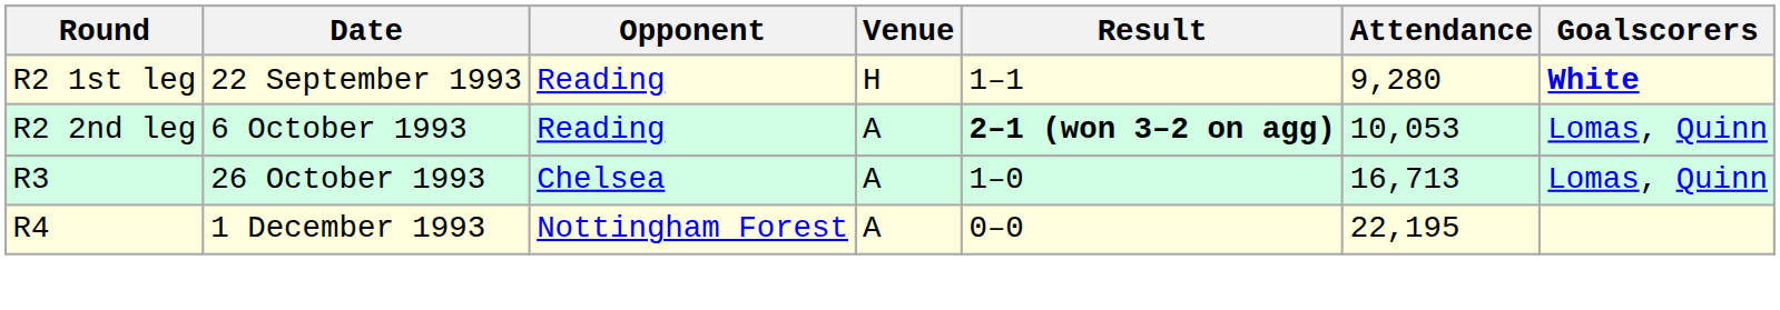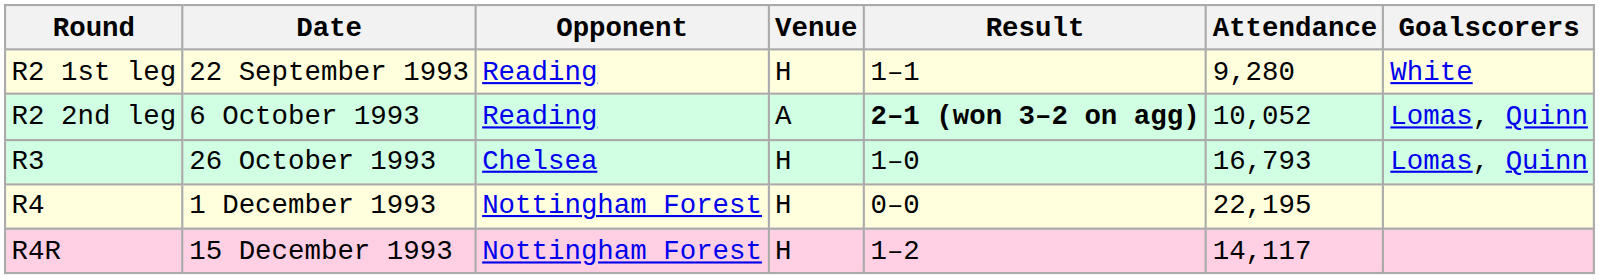 <table class="wikitable">
 <tr>
 <th>Round</th>
 <th>Date</th>
 <th>Opponent</th>
 <th>Venue</th>
 <th>Result</th>
 <th>Attendance</th>
 <th>Goalscorers</th>
 </tr>
 <tr style="background-color: #ffffdd;">
 <td>R2 1st leg</td>
 <td>22 September 1993</td>
 <td><a href='#'>Reading</a></td>
 <td>H</td>
 <td>1–1</td>
 <td>9,280</td>
-<td><strong><a href='#'>White</a></strong></td>
+<td><a href='#'>White</a></td>
 </tr>
 <tr style="background-color: #d0ffe3;">
 <td>R2 2nd leg</td>
 <td>6 October 1993</td>
 <td><a href='#'>Reading</a></td>
 <td>A</td>
 <td><strong>2–1 (won 3–2 on agg)</strong></td>
-<td>10,053</td>
+<td>10,052</td>
 <td><a href='#'>Lomas</a>, <a href='#'>Quinn</a></td>
 </tr>
 <tr style="background-color: #d0ffe3;">
 <td>R3</td>
 <td>26 October 1993</td>
 <td><a href='#'>Chelsea</a></td>
-<td>A</td>
+<td>H</td>
 <td>1–0</td>
-<td>16,713</td>
+<td>16,793</td>
 <td><a href='#'>Lomas</a>, <a href='#'>Quinn</a></td>
 </tr>
 <tr style="background-color: #ffffdd;">
 <td>R4</td>
 <td>1 December 1993</td>
 <td><a href='#'>Nottingham Forest</a></td>
-<td>A</td>
+<td>H</td>
 <td>0–0</td>
 <td>22,195</td>
 <td></td>
 </tr>
+<tr style="background-color: #ffd0e3;">
+<td>R4R</td>
+<td>15 December 1993</td>
+<td><a href='#'>Nottingham Forest</a></td>
+<td>H</td>
+<td>1–2</td>
+<td>14,117</td>
+<td></td>
+</tr>
 </table>
